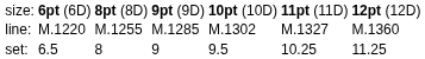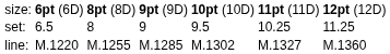 <table style="margin-left:40px;">
 <tr>
 <td>size:</td>
 <td><strong>6pt</strong> (6D)</td>
 <td><strong>8pt</strong> (8D)</td>
 <td><strong>9pt</strong> (9D)</td>
 <td><strong>10pt</strong> (10D)</td>
 <td><strong>11pt</strong> (11D)</td>
 <td><strong>12pt</strong> (12D)</td>
 </tr>
 <tr>
+<td>set:</td>
+<td>6.5</td>
+<td>8</td>
+<td>9</td>
+<td>9.5</td>
+<td>10.25</td>
+<td>11.25</td>
+</tr>
+<tr>
 <td>line:</td>
 <td>M.1220</td>
 <td>M.1255</td>
 <td>M.1285</td>
 <td>M.1302</td>
 <td>M.1327</td>
 <td>M.1360</td>
 </tr>
-<tr>
-<td>set:</td>
-<td>6.5</td>
-<td>8</td>
-<td>9</td>
-<td>9.5</td>
-<td>10.25</td>
-<td>11.25</td>
-</tr>
 </table>
